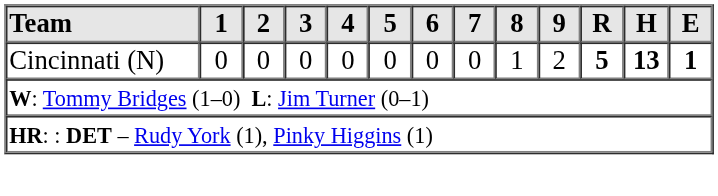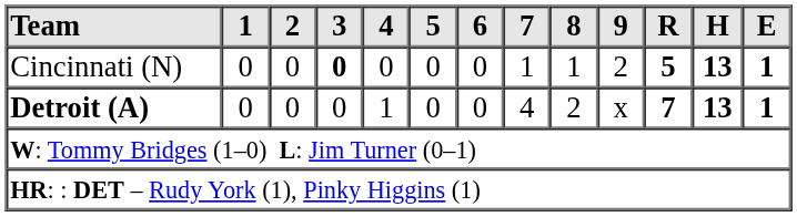 <table border=1 cellspacing=0 width=425 style="margin-left:3em;">
 <tr style="text-align:center; background-color:#e6e6e6;">
 <th align=left width=125>Team</th>
 <th width=25>1</th>
 <th width=25>2</th>
 <th width=25>3</th>
 <th width=25>4</th>
 <th width=25>5</th>
 <th width=25>6</th>
 <th width=25>7</th>
 <th width=25>8</th>
 <th width=25>9</th>
 <th width=25>R</th>
 <th width=25>H</th>
 <th width=25>E</th>
 </tr>
 <tr style="text-align:center;">
 <td align=left>Cincinnati (N)</td>
 <td>0</td>
 <td>0</td>
-<td>0</td>
-<td>0</td>
+<td><strong>0</strong></td>
 <td>0</td>
 <td>0</td>
 <td>0</td>
 <td>1</td>
+<td>1</td>
 <td>2</td>
 <td><strong>5</strong></td>
+<td><strong>13</strong></td>
+<td><strong>1</strong></td>
+</tr>
+<tr style="text-align:center;">
+<td align=left><strong>Detroit (A)</strong></td>
+<td>0</td>
+<td>0</td>
+<td>0</td>
+<td>1</td>
+<td>0</td>
+<td>0</td>
+<td>4</td>
+<td>2</td>
+<td>x</td>
+<td><strong>7</strong></td>
 <td><strong>13</strong></td>
 <td><strong>1</strong></td>
 </tr>
 <tr style="text-align:left;">
 <td colspan=13><small><strong>W</strong>: <a href='#'>Tommy Bridges</a> (1–0)  <strong>L</strong>: <a href='#'>Jim Turner</a> (0–1)</small></td>
 </tr>
 <tr style="text-align:left;">
 <td colspan=13><small><strong>HR</strong>: : <strong>DET</strong> –  <a href='#'>Rudy York</a> (1), <a href='#'>Pinky Higgins</a> (1)</small></td>
 </tr>
 </table>
